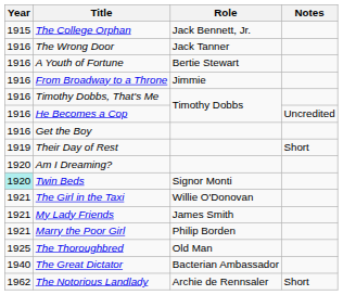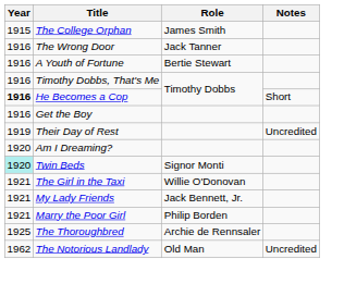 <table class="wikitable">
 <tr>
 <th>Year</th>
 <th>Title</th>
 <th>Role</th>
 <th>Notes</th>
 </tr>
 <tr>
 <td>1915</td>
 <td><em><a href='#'>The College Orphan</a></em></td>
-<td>Jack Bennett, Jr.</td>
+<td>James Smith</td>
 <td></td>
 </tr>
 <tr>
 <td>1916</td>
 <td><em>The Wrong Door</em></td>
 <td>Jack Tanner</td>
 <td></td>
 </tr>
 <tr>
 <td>1916</td>
 <td><em>A Youth of Fortune</em></td>
 <td>Bertie Stewart</td>
 <td></td>
 </tr>
 <tr>
 <td>1916</td>
-<td><em><a href='#'>From Broadway to a Throne</a></em></td>
-<td>Jimmie</td>
-<td></td>
-</tr>
-<tr>
-<td>1916</td>
 <td><em>Timothy Dobbs, That's Me</em></td>
 <td rowspan="2">Timothy Dobbs</td>
 <td></td>
 </tr>
 <tr>
-<td>1916</td>
+<td><strong>1916</strong></td>
 <td><em><a href='#'>He Becomes a Cop</a></em></td>
-<td>Uncredited</td>
+<td>Short</td>
 </tr>
 <tr>
 <td>1916</td>
 <td><em>Get the Boy</em></td>
 <td></td>
 <td></td>
 </tr>
 <tr>
 <td>1919</td>
 <td><em>Their Day of Rest</em></td>
 <td></td>
-<td>Short</td>
+<td>Uncredited</td>
 </tr>
 <tr>
 <td>1920</td>
 <td><em>Am I Dreaming?</em></td>
 <td></td>
 <td></td>
 </tr>
 <tr>
 <td style="background: paleturquoise;">1920</td>
 <td><em><a href='#'>Twin Beds</a></em></td>
 <td>Signor Monti</td>
 <td></td>
 </tr>
 <tr>
 <td>1921</td>
 <td><em><a href='#'>The Girl in the Taxi</a></em></td>
 <td>Willie O'Donovan</td>
 <td></td>
 </tr>
 <tr>
 <td>1921</td>
 <td><em><a href='#'>My Lady Friends</a></em></td>
-<td>James Smith</td>
+<td>Jack Bennett, Jr.</td>
 <td></td>
 </tr>
 <tr>
 <td>1921</td>
 <td><em><a href='#'>Marry the Poor Girl</a></em></td>
 <td>Philip Borden</td>
 <td></td>
 </tr>
 <tr>
 <td>1925</td>
 <td><em><a href='#'>The Thoroughbred</a></em></td>
-<td>Old Man</td>
-<td></td>
-</tr>
-<tr>
-<td>1940</td>
-<td><em><a href='#'>The Great Dictator</a></em></td>
-<td>Bacterian Ambassador</td>
+<td>Archie de Rennsaler</td>
 <td></td>
 </tr>
 <tr>
 <td>1962</td>
 <td><em><a href='#'>The Notorious Landlady</a></em></td>
-<td>Archie de Rennsaler</td>
-<td>Short</td>
+<td>Old Man</td>
+<td>Uncredited</td>
 </tr>
 </table>
